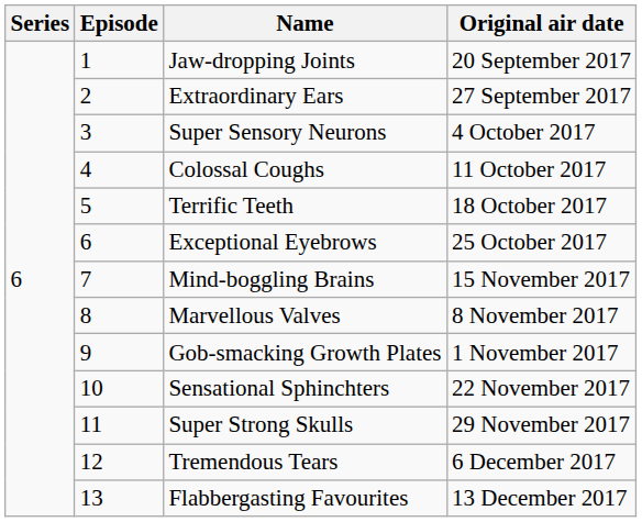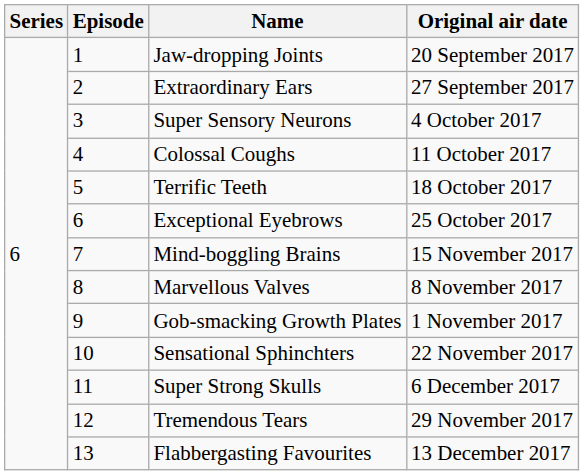 <table class="wikitable">
 <tr>
 <th>Series</th>
 <th>Episode</th>
 <th>Name</th>
 <th>Original air date</th>
 </tr>
 <tr>
 <td rowspan="13">6</td>
 <td>1</td>
 <td>Jaw-dropping Joints</td>
 <td>20 September 2017</td>
 </tr>
 <tr>
 <td>2</td>
 <td>Extraordinary Ears</td>
 <td>27 September 2017</td>
 </tr>
 <tr>
 <td>3</td>
 <td>Super Sensory Neurons</td>
 <td>4 October 2017</td>
 </tr>
 <tr>
 <td>4</td>
 <td>Colossal Coughs</td>
 <td>11 October 2017</td>
 </tr>
 <tr>
 <td>5</td>
 <td>Terrific Teeth</td>
 <td>18 October 2017</td>
 </tr>
 <tr>
 <td>6</td>
 <td>Exceptional Eyebrows</td>
 <td>25 October 2017</td>
 </tr>
 <tr>
 <td>7</td>
 <td>Mind-boggling Brains</td>
 <td>15 November 2017</td>
 </tr>
 <tr>
 <td>8</td>
 <td>Marvellous Valves</td>
 <td>8 November 2017</td>
 </tr>
 <tr>
 <td>9</td>
 <td>Gob-smacking Growth Plates</td>
 <td>1 November 2017</td>
 </tr>
 <tr>
 <td>10</td>
 <td>Sensational Sphinchters</td>
 <td>22 November 2017</td>
 </tr>
 <tr>
 <td>11</td>
 <td>Super Strong Skulls</td>
-<td>29 November 2017</td>
+<td>6 December 2017</td>
 </tr>
 <tr>
 <td>12</td>
 <td>Tremendous Tears</td>
-<td>6 December 2017</td>
+<td>29 November 2017</td>
 </tr>
 <tr>
 <td>13</td>
 <td>Flabbergasting Favourites</td>
 <td>13 December 2017</td>
 </tr>
 </table>
